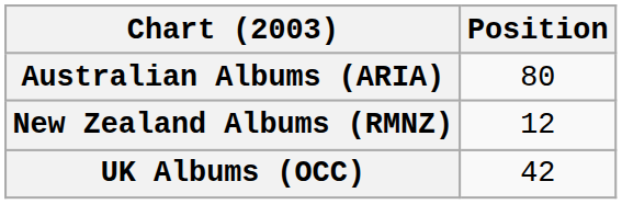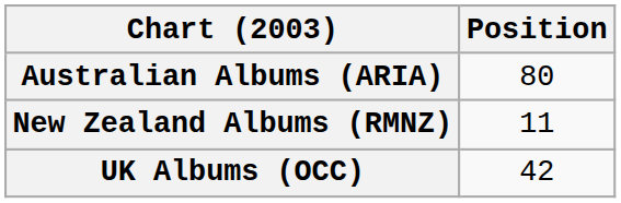 <table class="wikitable sortable plainrowheaders" style="text-align:center">
 <tr>
 <th scope="col">Chart (2003)</th>
 <th scope="col">Position</th>
 </tr>
 <tr>
 <th scope="row">Australian Albums (ARIA)</th>
 <td>80</td>
 </tr>
 <tr>
 <th scope="row">New Zealand Albums (RMNZ)</th>
-<td>12</td>
+<td>11</td>
 </tr>
 <tr>
 <th scope="row">UK Albums (OCC)</th>
 <td>42</td>
 </tr>
 </table>
